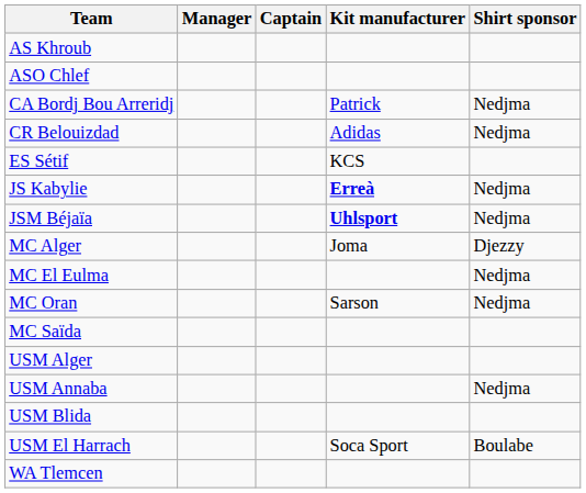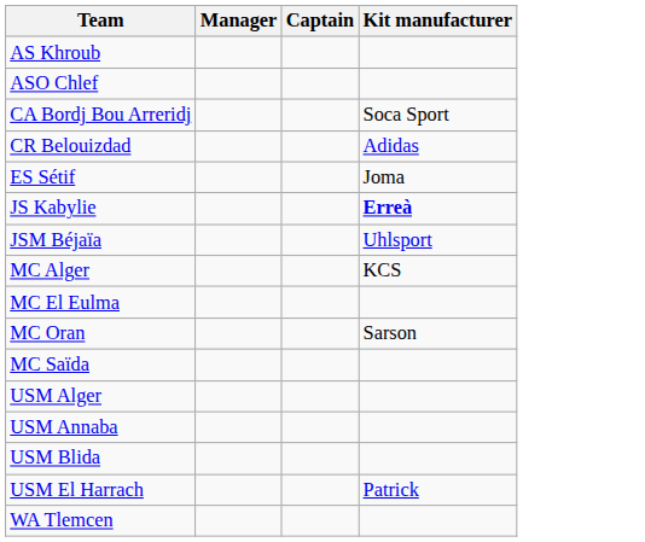 <table class="wikitable sortable" style="text-align: left;">
 <tr>
 <th>Team</th>
 <th>Manager</th>
 <th>Captain</th>
 <th>Kit manufacturer</th>
-<th>Shirt sponsor</th>
 </tr>
 <tr>
 <td><a href='#'>AS Khroub</a></td>
 <td> </td>
-<td></td>
 <td></td>
 <td></td>
 </tr>
 <tr>
 <td><a href='#'>ASO Chlef</a></td>
 <td> </td>
 <td></td>
 <td></td>
-<td></td>
 </tr>
 <tr>
 <td><a href='#'>CA Bordj Bou Arreridj</a></td>
 <td> </td>
 <td> </td>
-<td><a href='#'>Patrick</a></td>
-<td>Nedjma</td>
+<td>Soca Sport</td>
 </tr>
 <tr>
 <td><a href='#'>CR Belouizdad</a></td>
 <td> </td>
 <td></td>
 <td><a href='#'>Adidas</a></td>
-<td>Nedjma</td>
 </tr>
 <tr>
 <td><a href='#'>ES Sétif</a></td>
 <td> </td>
 <td> </td>
-<td>KCS</td>
-<td></td>
+<td>Joma</td>
 </tr>
 <tr>
 <td><a href='#'>JS Kabylie</a></td>
 <td> </td>
 <td> </td>
 <td><strong><a href='#'>Erreà</a></strong></td>
-<td>Nedjma</td>
 </tr>
 <tr>
 <td><a href='#'>JSM Béjaïa</a></td>
 <td> </td>
 <td> </td>
-<td><strong><a href='#'>Uhlsport</a></strong></td>
-<td>Nedjma</td>
+<td><a href='#'>Uhlsport</a></td>
 </tr>
 <tr>
 <td><a href='#'>MC Alger</a></td>
 <td> </td>
 <td> </td>
-<td>Joma</td>
-<td>Djezzy</td>
+<td>KCS</td>
 </tr>
 <tr>
 <td><a href='#'>MC El Eulma</a></td>
 <td> </td>
 <td></td>
 <td></td>
-<td>Nedjma</td>
 </tr>
 <tr>
 <td><a href='#'>MC Oran</a></td>
 <td> </td>
 <td> </td>
 <td>Sarson</td>
-<td>Nedjma</td>
 </tr>
 <tr>
 <td><a href='#'>MC Saïda</a></td>
 <td> </td>
-<td></td>
 <td></td>
 <td></td>
 </tr>
 <tr>
 <td><a href='#'>USM Alger</a></td>
 <td> </td>
 <td></td>
 <td></td>
-<td></td>
 </tr>
 <tr>
 <td><a href='#'>USM Annaba</a></td>
 <td> </td>
 <td></td>
 <td></td>
-<td>Nedjma</td>
 </tr>
 <tr>
 <td><a href='#'>USM Blida</a></td>
 <td> </td>
 <td> </td>
 <td></td>
-<td></td>
 </tr>
 <tr>
 <td><a href='#'>USM El Harrach</a></td>
 <td> </td>
 <td></td>
-<td>Soca Sport</td>
-<td>Boulabe</td>
+<td><a href='#'>Patrick</a></td>
 </tr>
 <tr>
 <td><a href='#'>WA Tlemcen</a></td>
 <td> </td>
 <td></td>
 <td></td>
-<td></td>
 </tr>
 </table>
